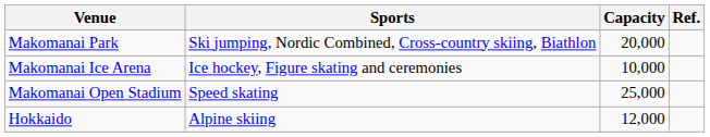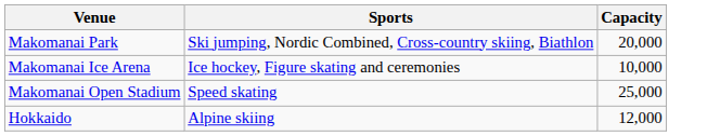 <table class="wikitable sortable">
 <tr>
 <th>Venue</th>
 <th>Sports</th>
 <th>Capacity</th>
-<th>Ref.</th>
 </tr>
 <tr>
 <td><a href='#'>Makomanai Park</a></td>
 <td><a href='#'>Ski jumping</a>, Nordic Combined, <a href='#'>Cross-country skiing</a>, <a href='#'>Biathlon</a></td>
 <td align=right>20,000</td>
-<td></td>
 </tr>
 <tr>
 <td><a href='#'>Makomanai Ice Arena</a></td>
 <td><a href='#'>Ice hockey</a>, <a href='#'>Figure skating</a> and ceremonies</td>
 <td align=right>10,000</td>
-<td></td>
 </tr>
 <tr>
 <td><a href='#'>Makomanai Open Stadium</a></td>
 <td><a href='#'>Speed skating</a></td>
 <td align=right>25,000</td>
-<td></td>
 </tr>
 <tr>
 <td><a href='#'>Hokkaido</a></td>
 <td><a href='#'>Alpine skiing</a></td>
 <td align=right>12,000</td>
-<td></td>
 </tr>
 </table>
